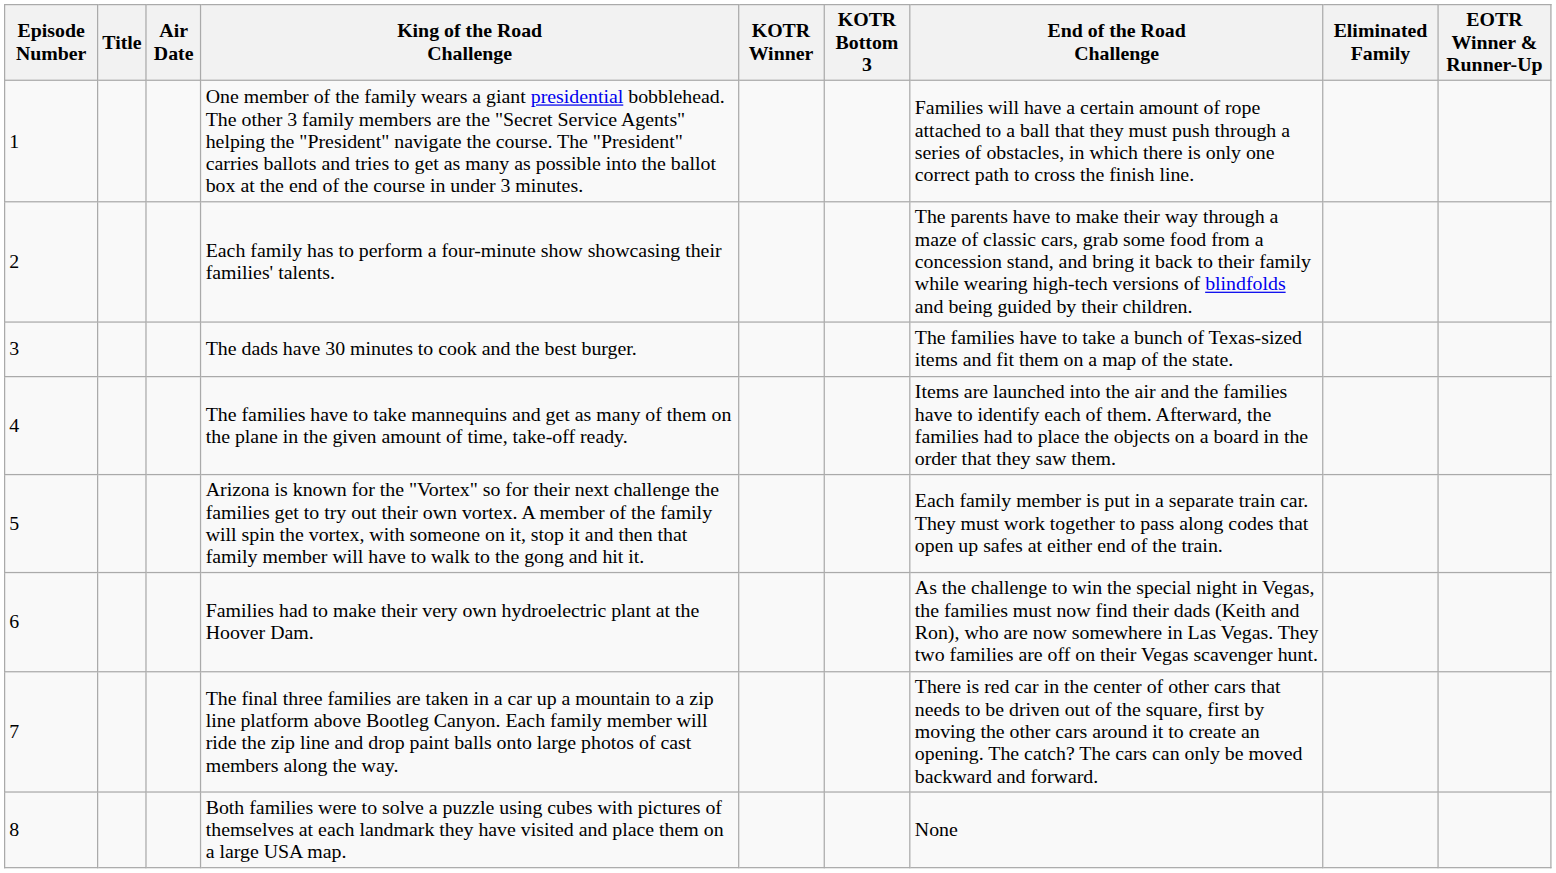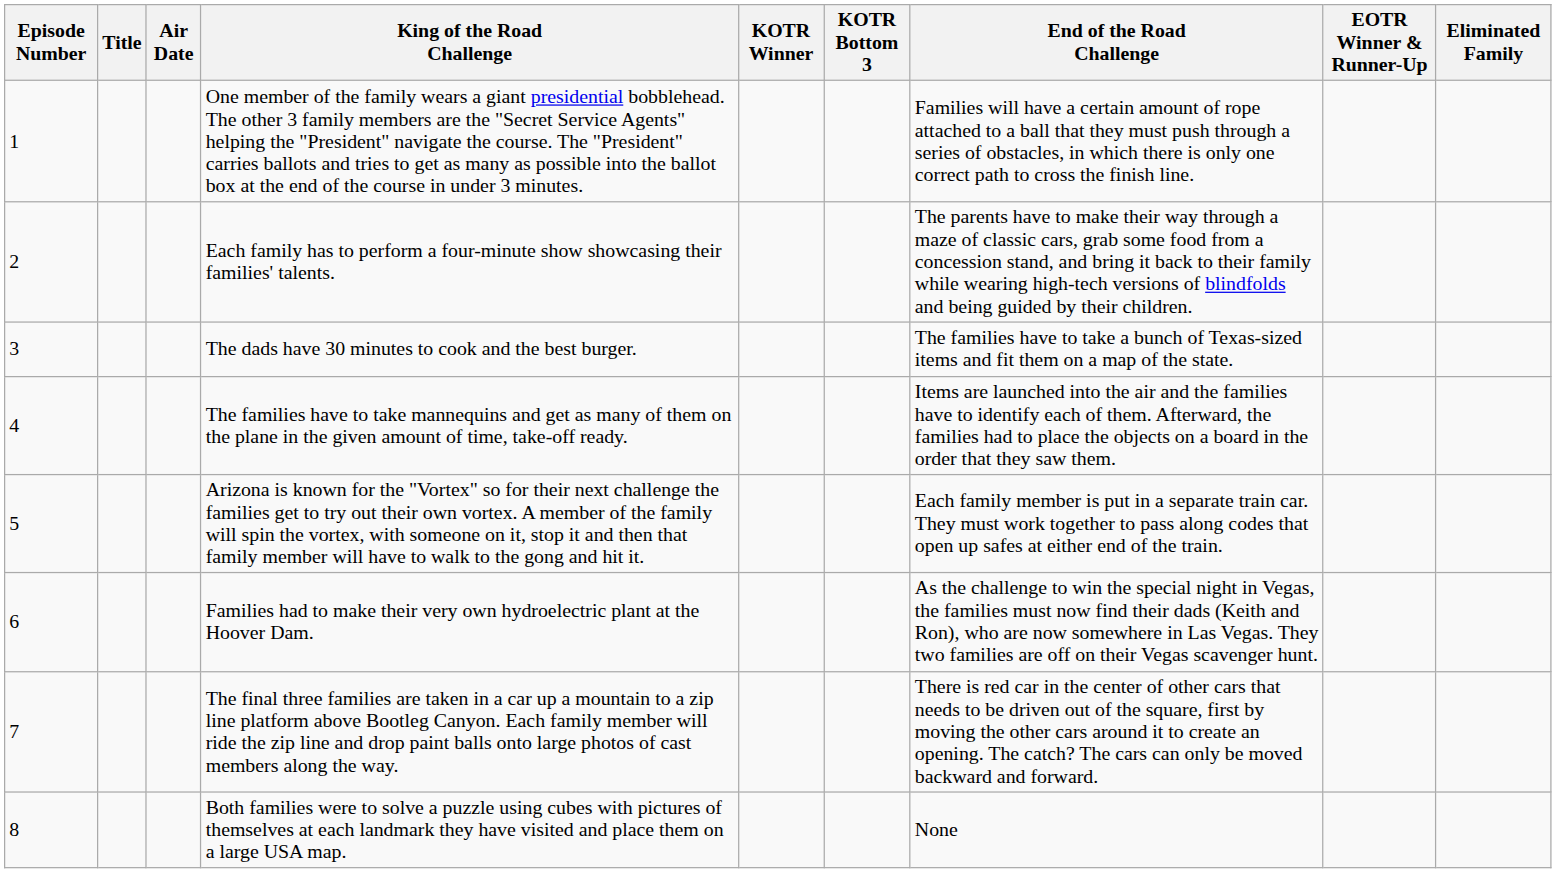 <table class="wikitable">
 <tr>
 <th>Episode Number</th>
 <th>Title</th>
 <th>Air Date</th>
 <th>King of the Road<br>Challenge</th>
 <th>KOTR Winner</th>
 <th>KOTR Bottom 3</th>
 <th>End of the Road<br>Challenge</th>
+<th>EOTR Winner & Runner-Up</th>
 <th>Eliminated Family</th>
-<th>EOTR Winner & Runner-Up</th>
 </tr>
 <tr>
 <td>1</td>
 <td></td>
 <td></td>
 <td>One member of the family wears a giant <a href='#'>presidential</a> bobblehead. The other 3 family members are the "Secret Service Agents" helping the "President" navigate the course. The "President" carries ballots and tries to get as many as possible into the ballot box at the end of the course in under 3 minutes.</td>
 <td></td>
 <td></td>
 <td>Families will have a certain amount of rope attached to a ball that they must push through a series of obstacles, in which there is only one correct path to cross the finish line.</td>
 <td></td>
 <td></td>
 </tr>
 <tr>
 <td>2</td>
 <td></td>
 <td></td>
 <td>Each family has to perform a four-minute show showcasing their families' talents.</td>
 <td></td>
 <td></td>
 <td>The parents have to make their way through a maze of classic cars, grab some food from a concession stand, and bring it back to their family while wearing high-tech versions of <a href='#'>blindfolds</a> and being guided by their children.</td>
 <td></td>
 <td></td>
 </tr>
 <tr>
 <td>3</td>
 <td></td>
 <td></td>
 <td>The dads have 30 minutes to cook and the best burger.</td>
 <td></td>
 <td></td>
 <td>The families have to take a bunch of Texas-sized items and fit them on a map of the state.</td>
 <td></td>
 <td></td>
 </tr>
 <tr>
 <td>4</td>
 <td></td>
 <td></td>
 <td>The families have to take mannequins and get as many of them on the plane in the given amount of time, take-off ready.</td>
 <td></td>
 <td></td>
 <td>Items are launched into the air and the families have to identify each of them. Afterward, the families had to place the objects on a board in the order that they saw them.</td>
 <td></td>
 <td></td>
 </tr>
 <tr>
 <td>5</td>
 <td></td>
 <td></td>
 <td>Arizona is known for the "Vortex" so for their next challenge the families get to try out their own vortex. A member of the family will spin the vortex, with someone on it, stop it and then that family member will have to walk to the gong and hit it.</td>
 <td></td>
 <td></td>
 <td>Each family member is put in a separate train car. They must work together to pass along codes that open up safes at either end of the train.</td>
 <td></td>
 <td></td>
 </tr>
 <tr>
 <td>6</td>
 <td></td>
 <td></td>
 <td>Families had to make their very own hydroelectric plant at the Hoover Dam.</td>
 <td></td>
 <td></td>
 <td>As the challenge to win the special night in Vegas, the families must now find their dads (Keith and Ron), who are now somewhere in Las Vegas. They two families are off on their Vegas scavenger hunt.</td>
 <td></td>
 <td></td>
 </tr>
 <tr>
 <td>7</td>
 <td></td>
 <td></td>
 <td>The final three families are taken in a car up a mountain to a zip line platform above Bootleg Canyon. Each family member will ride the zip line and drop paint balls onto large photos of cast members along the way.</td>
 <td></td>
 <td></td>
 <td>There is red car in the center of other cars that needs to be driven out of the square, first by moving the other cars around it to create an opening. The catch? The cars can only be moved backward and forward.</td>
 <td></td>
 <td></td>
 </tr>
 <tr>
 <td>8</td>
 <td></td>
 <td></td>
 <td>Both families were to solve a puzzle using cubes with pictures of themselves at each landmark they have visited and place them on a large USA map.</td>
 <td></td>
 <td></td>
 <td>None</td>
 <td></td>
 <td></td>
 </tr>
 </table>
